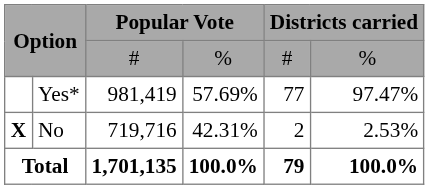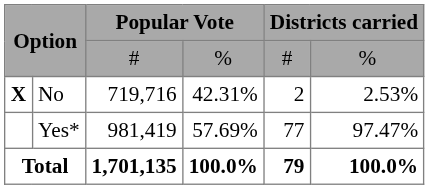 <table border="1" cellpadding="4" cellspacing="0" style="border-collapse: collapse">
 <tr bgcolor="darkgray" align=center>
 <th rowspan="2" colspan=2>Option</th>
 <th colspan="2" align="center">Popular Vote</th>
 <th colspan="2" align="center">Districts carried</th>
 </tr>
 <tr bgcolor="darkgray">
 <td align="center">#</td>
 <td align="center">%</td>
 <td align="center">#</td>
 <td align="center">%</td>
 </tr>
 <tr>
+<th>X</th>
+<td>No</td>
+<td align="right">719,716</td>
+<td align="right">42.31%</td>
+<td align="right">2</td>
+<td align="right">2.53%</td>
+</tr>
+<tr>
 <td></td>
 <td>Yes*</td>
 <td align="right">981,419</td>
 <td align="right">57.69%</td>
 <td align="right">77</td>
 <td align="right">97.47%</td>
-</tr>
-<tr>
-<th>X</th>
-<td>No</td>
-<td align="right">719,716</td>
-<td align="right">42.31%</td>
-<td align="right">2</td>
-<td align="right">2.53%</td>
 </tr>
 <tr>
 <th colspan=2>Total</th>
 <th align="right">1,701,135</th>
 <th align="right">100.0%</th>
 <th align="right">79</th>
 <th align="right">100.0%</th>
 </tr>
 </table>
